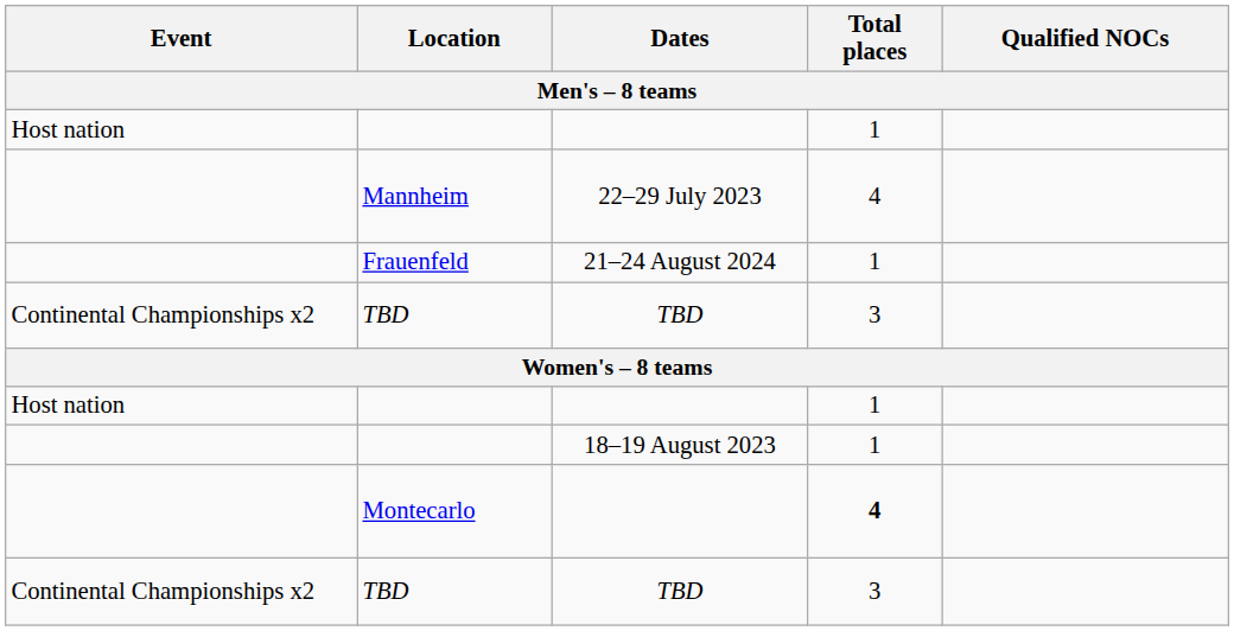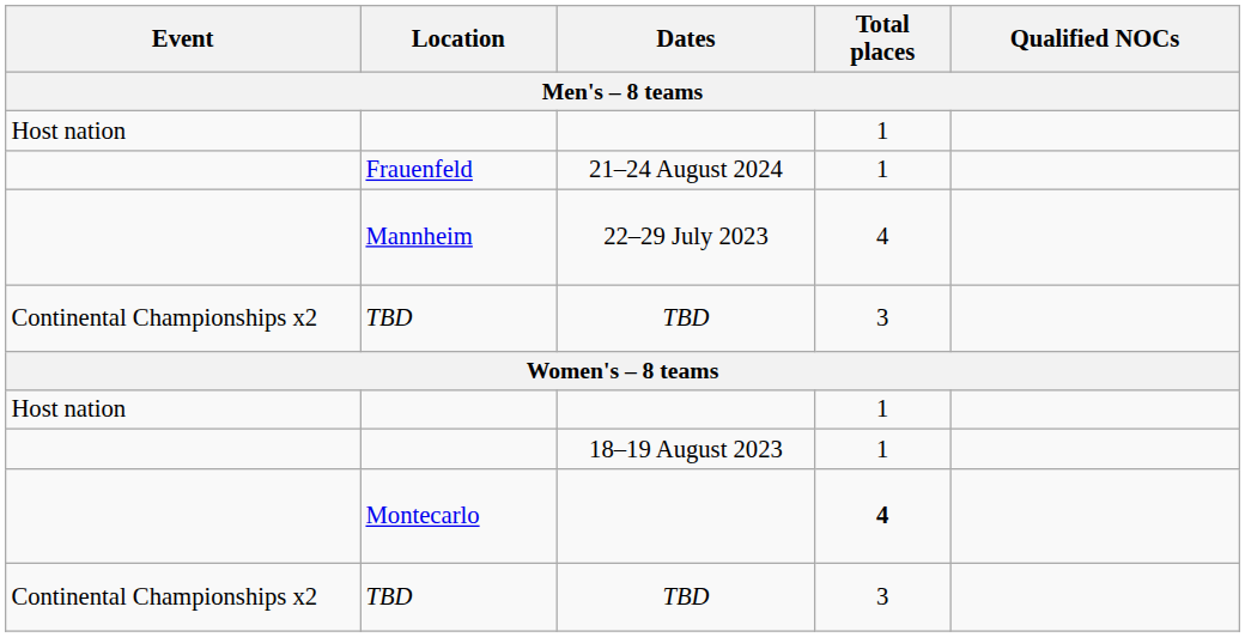 <table class="wikitable" width=800>
 <tr>
 <th>Event</th>
 <th width=120>Location</th>
 <th width=160>Dates</th>
 <th width=80>Total places</th>
 <th width=180>Qualified NOCs</th>
 </tr>
 <tr style="font-size:95%;">
 <th colspan=5>Men's – 8 teams</th>
 </tr>
 <tr>
 <td>Host nation</td>
 <td></td>
 <td></td>
 <td align="center">1</td>
 <td></td>
 </tr>
 <tr>
 <td></td>
+<td> <a href='#'>Frauenfeld</a></td>
+<td align="center">21–24 August 2024</td>
+<td align="center">1</td>
+<td></td>
+</tr>
+<tr>
+<td></td>
 <td> <a href='#'>Mannheim</a></td>
 <td align="center">22–29 July 2023</td>
 <td align="center">4</td>
 <td><br><br><br></td>
-</tr>
-<tr>
-<td></td>
-<td> <a href='#'>Frauenfeld</a></td>
-<td align="center">21–24 August 2024</td>
-<td align="center">1</td>
-<td></td>
 </tr>
 <tr>
 <td>Continental Championships x2</td>
 <td><em>TBD</em></td>
 <td align="center"><em>TBD</em></td>
 <td align="center">3</td>
 <td><br><br></td>
 </tr>
 <tr style="font-size:95%;">
 <th colspan=5>Women's – 8 teams</th>
 </tr>
 <tr>
 <td>Host nation</td>
 <td></td>
 <td></td>
 <td align="center">1</td>
 <td></td>
 </tr>
 <tr>
 <td></td>
 <td></td>
 <td align="center">18–19 August 2023</td>
 <td align="center">1</td>
 <td></td>
 </tr>
 <tr>
 <td></td>
 <td> <a href='#'>Montecarlo</a></td>
 <td align="center"></td>
 <td align="center"><strong>4</strong></td>
 <td><br><br><br></td>
 </tr>
 <tr>
 <td>Continental Championships x2</td>
 <td><em>TBD</em></td>
 <td align="center"><em>TBD</em></td>
 <td align="center">3</td>
 <td><br><br></td>
 </tr>
 </table>
